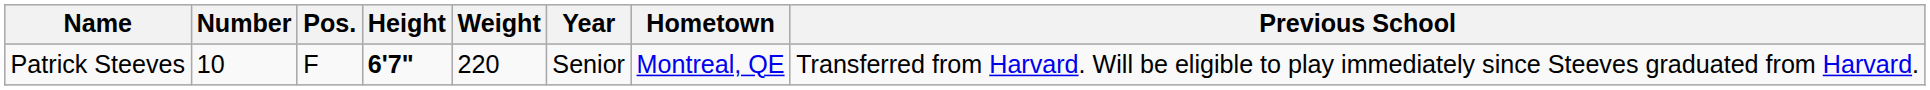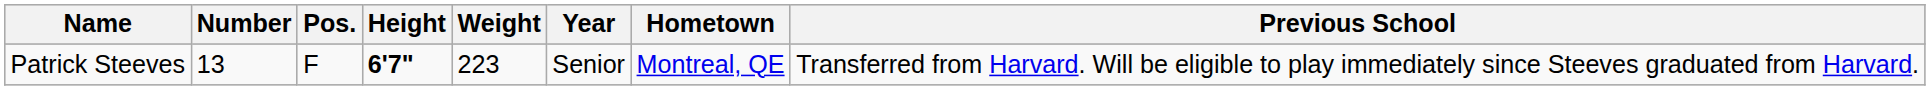 <table class="wikitable sortable" border="1">
 <tr>
 <th>Name</th>
 <th>Number</th>
 <th>Pos.</th>
 <th>Height</th>
 <th>Weight</th>
 <th>Year</th>
 <th>Hometown</th>
 <th class="unsortable">Previous School</th>
 </tr>
 <tr>
 <td>Patrick Steeves</td>
-<td>10</td>
+<td>13</td>
 <td>F</td>
 <td><strong>6'7"</strong></td>
-<td>220</td>
+<td>223</td>
 <td>Senior</td>
 <td><a href='#'>Montreal, QE</a></td>
 <td>Transferred from <a href='#'>Harvard</a>. Will be eligible to play immediately since Steeves graduated from <a href='#'>Harvard</a>.</td>
 </tr>
 </table>
